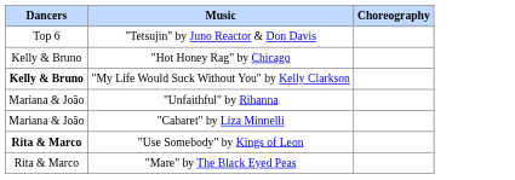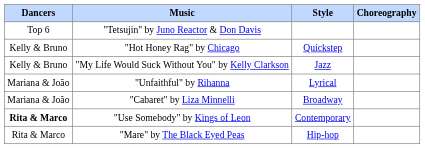 <table border="1" cellpadding="4" cellspacing="0" style="text-align:center; font-size:90%; border-collapse:collapse">
 <tr style="background:#C1D8FF;">
 <th>Dancers</th>
 <th>Music</th>
+<th>Style</th>
 <th>Choreography</th>
 </tr>
 <tr>
 <td>Top 6</td>
 <td>"Tetsujin" by <a href='#'>Juno Reactor</a> & <a href='#'>Don Davis</a></td>
 <td></td>
+<td></td>
 </tr>
 <tr>
 <td>Kelly & Bruno</td>
 <td>"Hot Honey Rag" by <a href='#'>Chicago</a></td>
+<td><a href='#'>Quickstep</a></td>
 <td></td>
 </tr>
 <tr>
-<td><strong>Kelly & Bruno</strong></td>
+<td>Kelly & Bruno</td>
 <td>"My Life Would Suck Without You" by <a href='#'>Kelly Clarkson</a></td>
+<td><a href='#'>Jazz</a></td>
 <td></td>
 </tr>
 <tr>
 <td>Mariana & João</td>
 <td>"Unfaithful" by <a href='#'>Rihanna</a></td>
+<td><a href='#'>Lyrical</a></td>
 <td></td>
 </tr>
 <tr>
 <td>Mariana & João</td>
 <td>"Cabaret" by <a href='#'>Liza Minnelli</a></td>
+<td><a href='#'>Broadway</a></td>
 <td></td>
 </tr>
 <tr>
 <td><strong>Rita & Marco</strong></td>
 <td>"Use Somebody" by <a href='#'>Kings of Leon</a></td>
+<td><a href='#'>Contemporary</a></td>
 <td></td>
 </tr>
 <tr>
 <td>Rita & Marco</td>
 <td>"Mare" by <a href='#'>The Black Eyed Peas</a></td>
+<td><a href='#'>Hip-hop</a></td>
 <td></td>
 </tr>
 </table>
